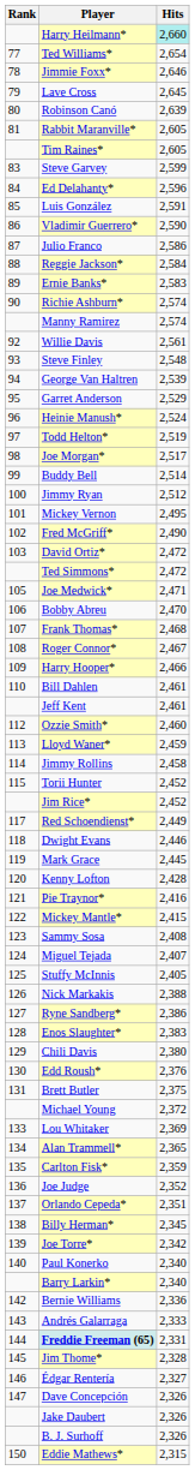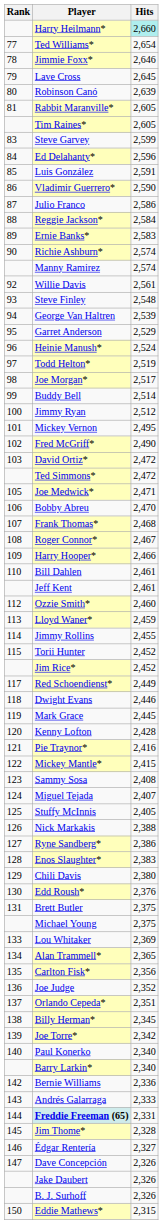 <table class="wikitable" style="float:left;">
 <tr style="white-space: nowrap;">
 <th>Rank</th>
 <th>Player</th>
 <th>Hits</th>
 </tr>
 <tr>
 <td></td>
 <td style="background:#ffffbb;"><a href='#'>Harry Heilmann</a>*</td>
 <td style="background: paleturquoise;">2,660</td>
 </tr>
 <tr>
 <td>77</td>
 <td style="background:#ffffbb;"><a href='#'>Ted Williams</a>*</td>
 <td>2,654</td>
 </tr>
 <tr>
 <td>78</td>
 <td style="background:#ffffbb;"><a href='#'>Jimmie Foxx</a>*</td>
 <td>2,646</td>
 </tr>
 <tr>
 <td>79</td>
 <td><a href='#'>Lave Cross</a></td>
 <td>2,645</td>
 </tr>
 <tr>
 <td>80</td>
 <td><a href='#'>Robinson Canó</a></td>
 <td>2,639</td>
 </tr>
 <tr>
 <td>81</td>
 <td style="background:#ffffbb;"><a href='#'>Rabbit Maranville</a>*</td>
 <td>2,605</td>
 </tr>
 <tr>
 <td></td>
 <td style="background:#ffffbb;"><a href='#'>Tim Raines</a>*</td>
 <td>2,605</td>
 </tr>
 <tr>
 <td>83</td>
 <td><a href='#'>Steve Garvey</a></td>
 <td>2,599</td>
 </tr>
 <tr>
 <td>84</td>
 <td style="background:#ffffbb;"><a href='#'>Ed Delahanty</a>*</td>
 <td>2,596</td>
 </tr>
 <tr>
 <td>85</td>
 <td><a href='#'>Luis González</a></td>
 <td>2,591</td>
 </tr>
 <tr>
 <td>86</td>
 <td style="background:#ffffbb;"><a href='#'>Vladimir Guerrero</a>*</td>
 <td>2,590</td>
 </tr>
 <tr>
 <td>87</td>
 <td><a href='#'>Julio Franco</a></td>
 <td>2,586</td>
 </tr>
 <tr>
 <td>88</td>
 <td style="background:#ffffbb;"><a href='#'>Reggie Jackson</a>*</td>
 <td>2,584</td>
 </tr>
 <tr>
 <td>89</td>
 <td style="background:#ffffbb;"><a href='#'>Ernie Banks</a>*</td>
 <td>2,583</td>
 </tr>
 <tr>
 <td>90</td>
 <td style="background:#ffffbb;"><a href='#'>Richie Ashburn</a>*</td>
 <td>2,574</td>
 </tr>
 <tr>
 <td></td>
 <td><a href='#'>Manny Ramirez</a></td>
 <td>2,574</td>
 </tr>
 <tr>
 <td>92</td>
 <td><a href='#'>Willie Davis</a></td>
 <td>2,561</td>
 </tr>
 <tr>
 <td>93</td>
 <td><a href='#'>Steve Finley</a></td>
 <td>2,548</td>
 </tr>
 <tr>
 <td>94</td>
 <td><a href='#'>George Van Haltren</a></td>
 <td>2,539</td>
 </tr>
 <tr>
 <td>95</td>
 <td><a href='#'>Garret Anderson</a></td>
 <td>2,529</td>
 </tr>
 <tr>
 <td>96</td>
 <td style="background:#ffffbb;"><a href='#'>Heinie Manush</a>*</td>
 <td>2,524</td>
 </tr>
 <tr>
 <td>97</td>
 <td style="background:#ffffbb;"><a href='#'>Todd Helton</a>*</td>
 <td>2,519</td>
 </tr>
 <tr>
 <td>98</td>
 <td style="background:#ffffbb;"><a href='#'>Joe Morgan</a>*</td>
 <td>2,517</td>
 </tr>
 <tr>
 <td>99</td>
 <td><a href='#'>Buddy Bell</a></td>
 <td>2,514</td>
 </tr>
 <tr>
 <td>100</td>
 <td><a href='#'>Jimmy Ryan</a></td>
 <td>2,512</td>
 </tr>
 <tr>
 <td>101</td>
 <td><a href='#'>Mickey Vernon</a></td>
 <td>2,495</td>
 </tr>
 <tr>
 <td>102</td>
 <td style="background:#ffffbb;"><a href='#'>Fred McGriff</a>*</td>
 <td>2,490</td>
 </tr>
 <tr>
 <td>103</td>
 <td style="background:#ffffbb;"><a href='#'>David Ortiz</a>*</td>
 <td>2,472</td>
 </tr>
 <tr>
 <td></td>
 <td style="background:#ffffbb;"><a href='#'>Ted Simmons</a>*</td>
 <td>2,472</td>
 </tr>
 <tr>
 <td>105</td>
 <td style="background:#ffffbb;"><a href='#'>Joe Medwick</a>*</td>
 <td>2,471</td>
 </tr>
 <tr>
 <td>106</td>
 <td><a href='#'>Bobby Abreu</a></td>
 <td>2,470</td>
 </tr>
 <tr>
 <td>107</td>
 <td style="background:#ffffbb;"><a href='#'>Frank Thomas</a>*</td>
 <td>2,468</td>
 </tr>
 <tr>
 <td>108</td>
 <td style="background:#ffffbb;"><a href='#'>Roger Connor</a>*</td>
 <td>2,467</td>
 </tr>
 <tr>
 <td>109</td>
 <td style="background:#ffffbb;"><a href='#'>Harry Hooper</a>*</td>
 <td>2,466</td>
 </tr>
 <tr>
 <td>110</td>
 <td><a href='#'>Bill Dahlen</a></td>
 <td>2,461</td>
 </tr>
 <tr>
 <td></td>
 <td><a href='#'>Jeff Kent</a></td>
 <td>2,461</td>
 </tr>
 <tr>
 <td>112</td>
 <td style="background:#ffffbb;"><a href='#'>Ozzie Smith</a>*</td>
 <td>2,460</td>
 </tr>
 <tr>
 <td>113</td>
 <td style="background:#ffffbb;"><a href='#'>Lloyd Waner</a>*</td>
 <td>2,459</td>
 </tr>
 <tr>
 <td>114</td>
 <td><a href='#'>Jimmy Rollins</a></td>
-<td>2,458</td>
+<td>2,455</td>
 </tr>
 <tr>
 <td>115</td>
 <td><a href='#'>Torii Hunter</a></td>
 <td>2,452</td>
 </tr>
 <tr>
 <td></td>
 <td style="background:#ffffbb;"><a href='#'>Jim Rice</a>*</td>
 <td>2,452</td>
 </tr>
 <tr>
 <td>117</td>
 <td style="background:#ffffbb;"><a href='#'>Red Schoendienst</a>*</td>
 <td>2,449</td>
 </tr>
 <tr>
 <td>118</td>
 <td><a href='#'>Dwight Evans</a></td>
 <td>2,446</td>
 </tr>
 <tr>
 <td>119</td>
 <td><a href='#'>Mark Grace</a></td>
 <td>2,445</td>
 </tr>
 <tr>
 <td>120</td>
 <td><a href='#'>Kenny Lofton</a></td>
 <td>2,428</td>
 </tr>
 <tr>
 <td>121</td>
 <td style="background:#ffffbb;"><a href='#'>Pie Traynor</a>*</td>
 <td>2,416</td>
 </tr>
 <tr>
 <td>122</td>
 <td style="background:#ffffbb;"><a href='#'>Mickey Mantle</a>*</td>
 <td>2,415</td>
 </tr>
 <tr>
 <td>123</td>
 <td><a href='#'>Sammy Sosa</a></td>
 <td>2,408</td>
 </tr>
 <tr>
 <td>124</td>
 <td><a href='#'>Miguel Tejada</a></td>
 <td>2,407</td>
 </tr>
 <tr>
 <td>125</td>
 <td><a href='#'>Stuffy McInnis</a></td>
 <td>2,405</td>
 </tr>
 <tr>
 <td>126</td>
 <td><a href='#'>Nick Markakis</a></td>
 <td>2,388</td>
 </tr>
 <tr>
 <td>127</td>
 <td style="background:#ffffbb;"><a href='#'>Ryne Sandberg</a>*</td>
 <td>2,386</td>
 </tr>
 <tr>
 <td>128</td>
 <td style="background:#ffffbb;"><a href='#'>Enos Slaughter</a>*</td>
 <td>2,383</td>
 </tr>
 <tr>
 <td>129</td>
 <td><a href='#'>Chili Davis</a></td>
 <td>2,380</td>
 </tr>
 <tr>
 <td>130</td>
 <td style="background:#ffffbb;"><a href='#'>Edd Roush</a>*</td>
 <td>2,376</td>
 </tr>
 <tr>
 <td>131</td>
 <td><a href='#'>Brett Butler</a></td>
 <td>2,375</td>
 </tr>
 <tr>
 <td></td>
 <td><a href='#'>Michael Young</a></td>
-<td>2,372</td>
+<td>2,375</td>
 </tr>
 <tr>
 <td>133</td>
 <td><a href='#'>Lou Whitaker</a></td>
 <td>2,369</td>
 </tr>
 <tr>
 <td>134</td>
 <td style="background:#ffffbb;"><a href='#'>Alan Trammell</a>*</td>
 <td>2,365</td>
 </tr>
 <tr>
 <td>135</td>
 <td style="background:#ffffbb;"><a href='#'>Carlton Fisk</a>*</td>
-<td>2,359</td>
+<td>2,356</td>
 </tr>
 <tr>
 <td>136</td>
 <td><a href='#'>Joe Judge</a></td>
 <td>2,352</td>
 </tr>
 <tr>
 <td>137</td>
 <td style="background:#ffffbb;"><a href='#'>Orlando Cepeda</a>*</td>
 <td>2,351</td>
 </tr>
 <tr>
 <td>138</td>
 <td style="background:#ffffbb;"><a href='#'>Billy Herman</a>*</td>
 <td>2,345</td>
 </tr>
 <tr>
 <td>139</td>
 <td style="background:#ffffbb;"><a href='#'>Joe Torre</a>*</td>
 <td>2,342</td>
 </tr>
 <tr>
 <td>140</td>
 <td><a href='#'>Paul Konerko</a></td>
 <td>2,340</td>
 </tr>
 <tr>
 <td></td>
 <td style="background:#ffffbb;"><a href='#'>Barry Larkin</a>*</td>
 <td>2,340</td>
 </tr>
 <tr>
 <td>142</td>
 <td><a href='#'>Bernie Williams</a></td>
 <td>2,336</td>
 </tr>
 <tr>
 <td>143</td>
 <td><a href='#'>Andrés Galarraga</a></td>
 <td>2,333</td>
 </tr>
 <tr>
 <td>144</td>
 <td style="background:#cfecec;"><strong><a href='#'>Freddie Freeman</a> (65)</strong></td>
 <td>2,331</td>
 </tr>
 <tr>
 <td>145</td>
 <td style="background:#ffffbb;"><a href='#'>Jim Thome</a>*</td>
 <td>2,328</td>
 </tr>
 <tr>
 <td>146</td>
 <td><a href='#'>Édgar Rentería</a></td>
 <td>2,327</td>
 </tr>
 <tr>
 <td>147</td>
 <td><a href='#'>Dave Concepción</a></td>
 <td>2,326</td>
 </tr>
 <tr>
 <td></td>
 <td><a href='#'>Jake Daubert</a></td>
 <td>2,326</td>
 </tr>
 <tr>
 <td></td>
 <td><a href='#'>B. J. Surhoff</a></td>
 <td>2,326</td>
 </tr>
 <tr>
 <td>150</td>
 <td style="background:#ffffbb;"><a href='#'>Eddie Mathews</a>*</td>
 <td>2,315</td>
 </tr>
 </table>
